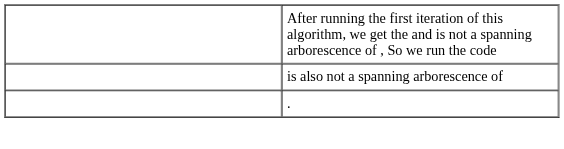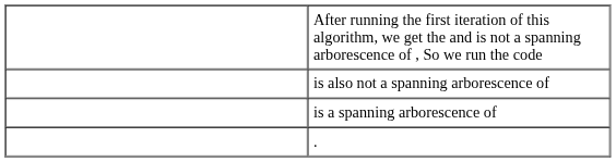 <table border="1" cellspacing="0" cellpadding="5">
 <tr>
 <td width="50%"></td>
 <td width="50%">After running the first iteration of this algorithm, we get the  and  is not a spanning arborescence of , So we run the code </td>
 </tr>
 <tr>
 <td></td>
 <td> is also not a spanning arborescence of </td>
 </tr>
 <tr>
 <td></td>
+<td> is a spanning arborescence of </td>
+</tr>
+<tr>
+<td></td>
 <td>.</td>
 </tr>
 </table>
